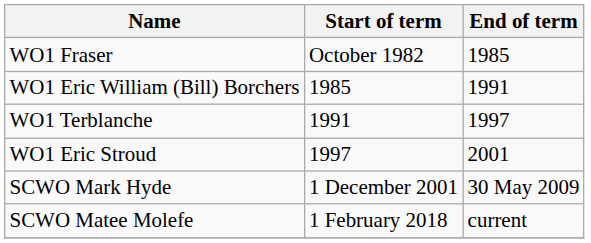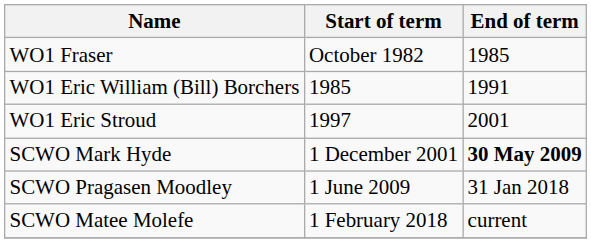 <table class="wikitable">
 <tr>
 <th>Name</th>
 <th>Start of term</th>
 <th>End of term</th>
 </tr>
 <tr>
 <td>WO1 Fraser</td>
 <td>October 1982</td>
 <td>1985</td>
 </tr>
 <tr>
 <td>WO1 Eric William (Bill)  Borchers</td>
 <td>1985</td>
 <td>1991</td>
 </tr>
 <tr>
-<td>WO1 Terblanche</td>
-<td>1991</td>
-<td>1997</td>
-</tr>
-<tr>
 <td>WO1 Eric Stroud</td>
 <td>1997</td>
 <td>2001</td>
 </tr>
 <tr>
 <td>SCWO Mark Hyde</td>
 <td>1 December 2001</td>
-<td>30 May 2009</td>
+<td><strong>30 May 2009</strong></td>
+</tr>
+<tr>
+<td>SCWO Pragasen Moodley</td>
+<td>1 June 2009</td>
+<td>31 Jan 2018</td>
 </tr>
 <tr>
 <td>SCWO Matee Molefe</td>
 <td>1 February 2018</td>
 <td>current</td>
 </tr>
 <tr>
 </tr>
 </table>
